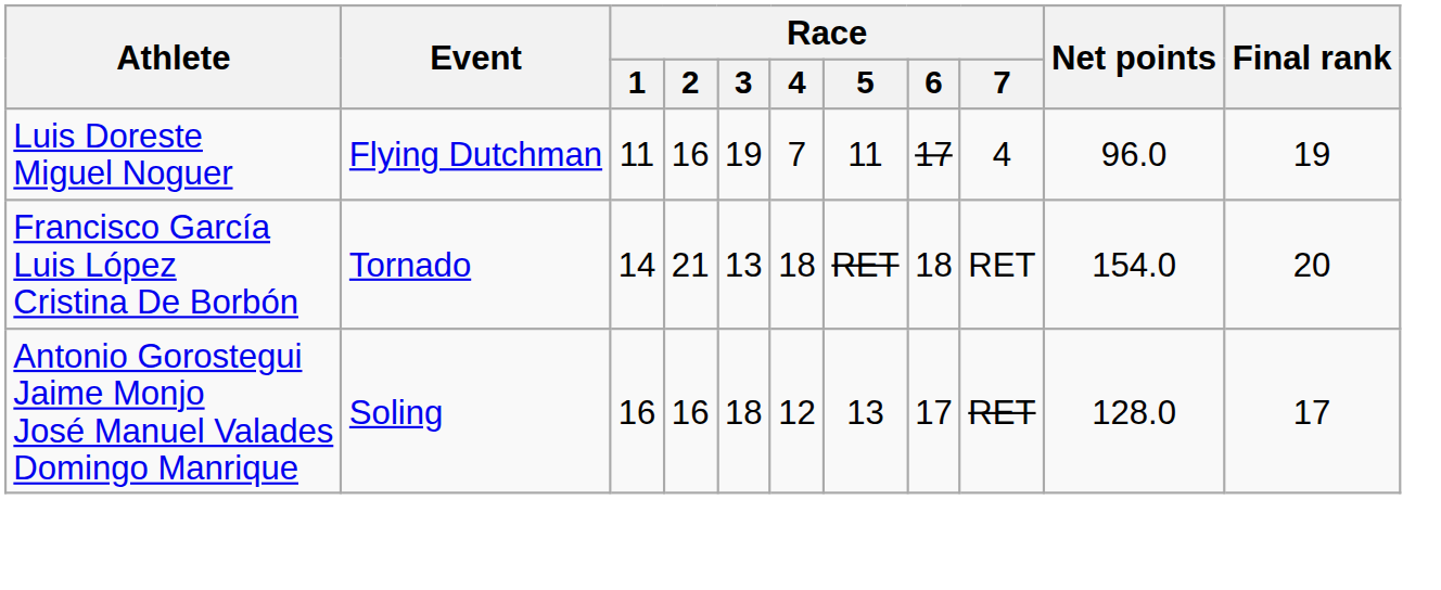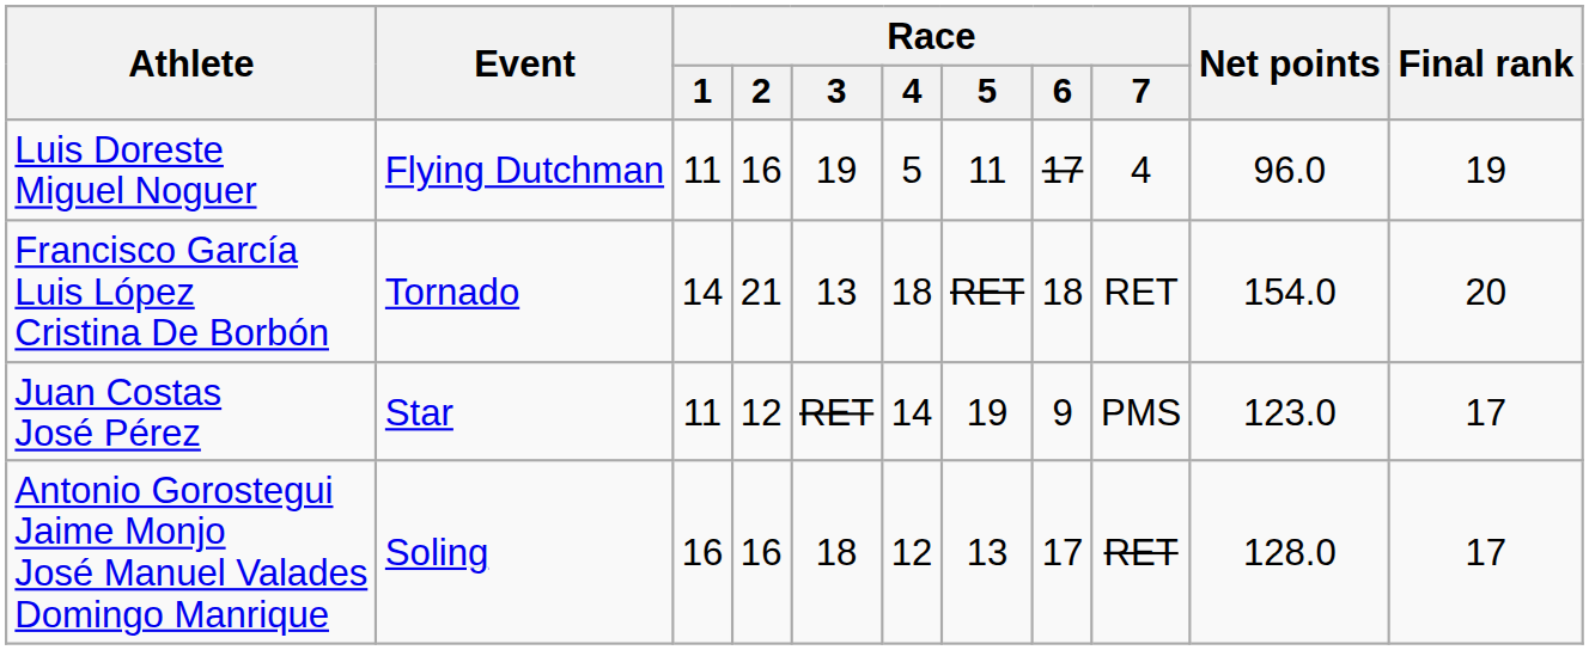 <table class="wikitable" style="font-size:90%">
 <tr>
 <th rowspan="2">Athlete</th>
 <th rowspan="2">Event</th>
 <th colspan=7>Race</th>
 <th rowspan=2>Net points</th>
 <th rowspan=2>Final rank</th>
 </tr>
 <tr style="font-size:95%">
 <th>1</th>
 <th>2</th>
 <th>3</th>
 <th>4</th>
 <th>5</th>
 <th>6</th>
 <th>7</th>
 </tr>
 <tr align=center>
 <td align=left><a href='#'>Luis Doreste</a><br><a href='#'>Miguel Noguer</a></td>
 <td align=left><a href='#'>Flying Dutchman</a></td>
 <td>11</td>
 <td>16</td>
 <td>19</td>
-<td>7</td>
+<td>5</td>
 <td>11</td>
 <td><s>17</s></td>
 <td>4</td>
 <td>96.0</td>
 <td>19</td>
 </tr>
 <tr align=center>
 <td align=left><a href='#'>Francisco García</a><br><a href='#'>Luis López</a><br><a href='#'>Cristina De Borbón</a></td>
 <td align=left><a href='#'>Tornado</a></td>
 <td>14</td>
 <td>21</td>
 <td>13</td>
 <td>18</td>
 <td><s>RET</s></td>
 <td>18</td>
 <td>RET</td>
 <td>154.0</td>
 <td>20</td>
 </tr>
 <tr align=center>
+<td align=left><a href='#'>Juan Costas</a><br><a href='#'>José Pérez</a></td>
+<td align=left><a href='#'>Star</a></td>
+<td>11</td>
+<td>12</td>
+<td><s>RET</s></td>
+<td>14</td>
+<td>19</td>
+<td>9</td>
+<td>PMS</td>
+<td>123.0</td>
+<td>17</td>
+</tr>
+<tr align=center>
 <td align=left><a href='#'>Antonio Gorostegui</a><br><a href='#'>Jaime Monjo</a><br><a href='#'>José Manuel Valades</a><br><a href='#'>Domingo Manrique</a></td>
 <td align=left><a href='#'>Soling</a></td>
 <td>16</td>
 <td>16</td>
 <td>18</td>
 <td>12</td>
 <td>13</td>
 <td>17</td>
 <td><s>RET</s></td>
 <td>128.0</td>
 <td>17</td>
 </tr>
 </table>
